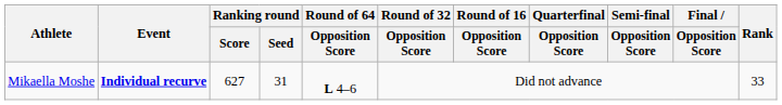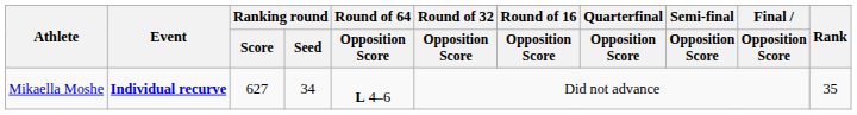 <table class=wikitable style=font-size:90%;text-align:center>
 <tr>
 <th rowspan=2>Athlete</th>
 <th rowspan=2>Event</th>
 <th colspan=2>Ranking round</th>
 <th>Round of 64</th>
 <th>Round of 32</th>
 <th>Round of 16</th>
 <th>Quarterfinal</th>
 <th>Semi-final</th>
 <th>Final / </th>
 <th rowspan=2>Rank</th>
 </tr>
 <tr style=font-size:95%>
 <th>Score</th>
 <th>Seed</th>
 <th>Opposition<br>Score</th>
 <th>Opposition<br>Score</th>
 <th>Opposition<br>Score</th>
 <th>Opposition<br>Score</th>
 <th>Opposition<br>Score</th>
 <th>Opposition<br>Score</th>
 </tr>
 <tr>
 <td align=left><a href='#'>Mikaella Moshe</a></td>
 <td align=left><strong><a href='#'>Individual recurve</a></strong></td>
 <td>627</td>
-<td>31</td>
+<td>34</td>
 <td><br><strong>L</strong> 4–6</td>
 <td colspan=5>Did not advance</td>
-<td>33</td>
+<td>35</td>
 </tr>
 </table>
